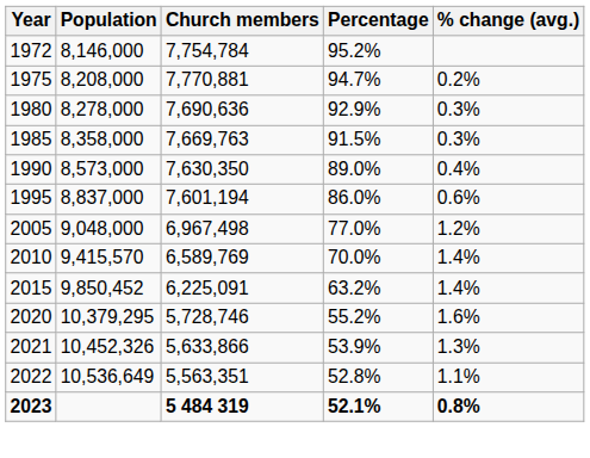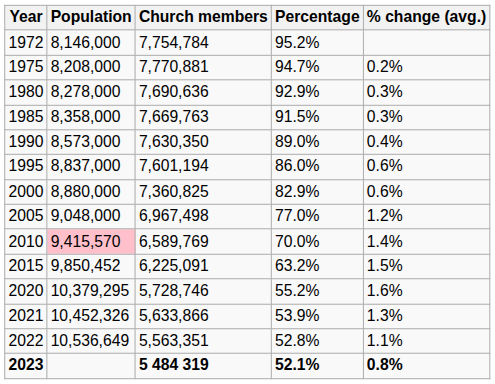 <table class="wikitable" style="float:right; clear:right; margin:0.5em 0 0.5em 1em;">
 <tr>
 <th>Year</th>
 <th>Population</th>
 <th>Church members</th>
 <th>Percentage</th>
 <th>% change (avg.)</th>
 </tr>
 <tr>
 <td>1972</td>
 <td>8,146,000</td>
 <td>7,754,784</td>
 <td>95.2%</td>
 <td></td>
 </tr>
 <tr>
 <td>1975</td>
 <td>8,208,000</td>
 <td>7,770,881</td>
 <td>94.7%</td>
 <td>0.2%</td>
 </tr>
 <tr>
 <td>1980</td>
 <td>8,278,000</td>
 <td>7,690,636</td>
 <td>92.9%</td>
 <td>0.3% </td>
 </tr>
 <tr>
 <td>1985</td>
 <td>8,358,000</td>
 <td>7,669,763</td>
 <td>91.5%</td>
 <td>0.3% </td>
 </tr>
 <tr>
 <td>1990</td>
 <td>8,573,000</td>
 <td>7,630,350</td>
 <td>89.0%</td>
 <td>0.4% </td>
 </tr>
 <tr>
 <td>1995</td>
 <td>8,837,000</td>
 <td>7,601,194</td>
 <td>86.0%</td>
 <td>0.6% </td>
 </tr>
 <tr>
+<td>2000</td>
+<td>8,880,000</td>
+<td>7,360,825</td>
+<td>82.9%</td>
+<td>0.6% </td>
+</tr>
+<tr>
 <td>2005</td>
 <td>9,048,000</td>
 <td>6,967,498</td>
 <td>77.0%</td>
 <td>1.2% </td>
 </tr>
 <tr>
 <td>2010</td>
-<td>9,415,570</td>
+<td style="background: pink;">9,415,570</td>
 <td>6,589,769</td>
 <td>70.0%</td>
 <td>1.4% </td>
 </tr>
 <tr>
 <td>2015</td>
 <td>9,850,452</td>
 <td>6,225,091</td>
 <td>63.2%</td>
-<td>1.4% </td>
+<td>1.5% </td>
 </tr>
 <tr>
 <td>2020</td>
 <td>10,379,295</td>
 <td>5,728,746</td>
 <td>55.2%</td>
 <td>1.6% </td>
 </tr>
 <tr>
 <td>2021</td>
 <td>10,452,326</td>
 <td>5,633,866</td>
 <td>53.9%</td>
 <td>1.3% </td>
 </tr>
 <tr>
 <td>2022</td>
 <td>10,536,649</td>
 <td>5,563,351</td>
 <td>52.8%</td>
 <td>1.1% </td>
 </tr>
 <tr>
 <td><strong>2023</strong></td>
 <td></td>
 <td><strong>5 484 319</strong></td>
 <td><strong>52.1%</strong></td>
 <td><strong>0.8%</strong> </td>
 </tr>
 </table>
